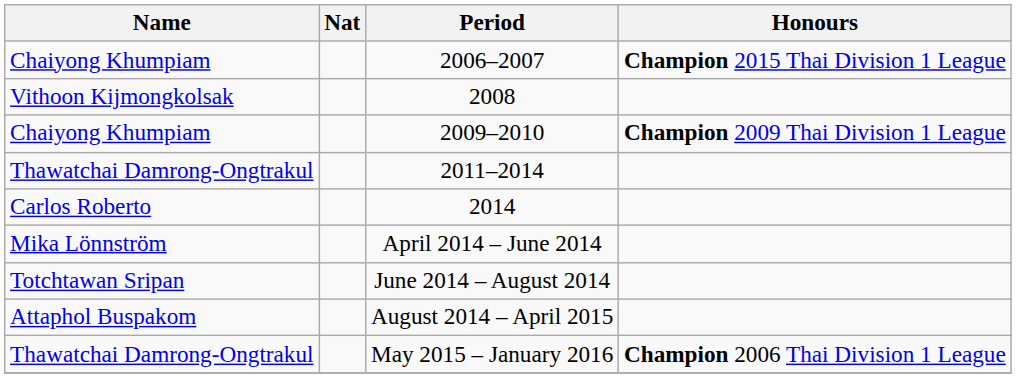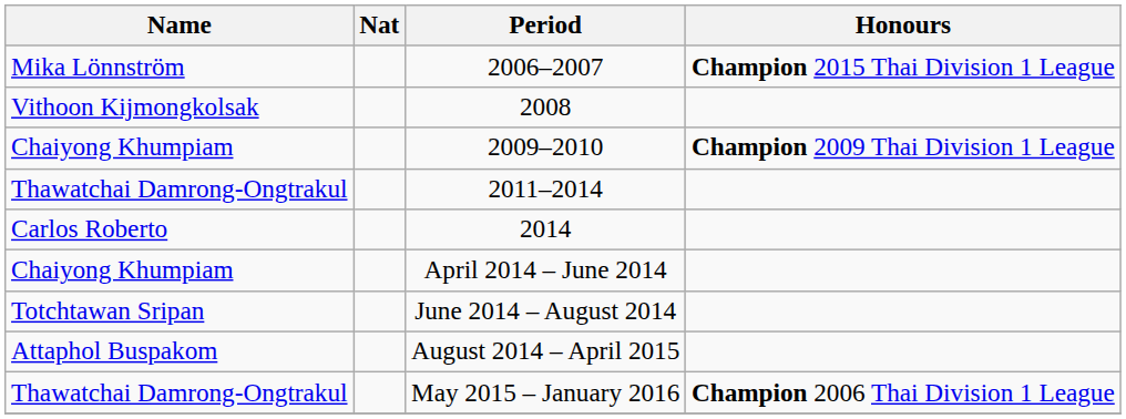 <table class="wikitable">
 <tr>
 <th>Name</th>
 <th>Nat</th>
 <th>Period</th>
 <th>Honours</th>
 </tr>
 <tr>
-<td><a href='#'>Chaiyong Khumpiam</a></td>
+<td><a href='#'>Mika Lönnström</a></td>
 <td align="center"></td>
 <td align="center">2006–2007</td>
 <td><strong>Champion</strong> <a href='#'>2015 Thai Division 1 League</a></td>
 </tr>
 <tr>
 <td><a href='#'>Vithoon Kijmongkolsak</a></td>
 <td align="center"></td>
 <td align="center">2008</td>
 <td></td>
 </tr>
 <tr>
 <td><a href='#'>Chaiyong Khumpiam</a></td>
 <td align="center"></td>
 <td align="center">2009–2010</td>
 <td><strong>Champion</strong> <a href='#'>2009 Thai Division 1 League</a></td>
 </tr>
 <tr>
 <td><a href='#'>Thawatchai Damrong-Ongtrakul</a></td>
 <td align="center"></td>
 <td align="center">2011–2014</td>
 <td></td>
 </tr>
 <tr>
 <td><a href='#'>Carlos Roberto</a></td>
 <td align="center"></td>
 <td align="center">2014</td>
 <td></td>
 </tr>
 <tr>
-<td><a href='#'>Mika Lönnström</a></td>
+<td><a href='#'>Chaiyong Khumpiam</a></td>
 <td align="center"></td>
 <td align="center">April 2014 – June 2014</td>
 <td></td>
 </tr>
 <tr>
 <td><a href='#'>Totchtawan Sripan</a></td>
 <td align="center"></td>
 <td align="center">June 2014 – August 2014</td>
 <td></td>
 </tr>
 <tr>
 <td><a href='#'>Attaphol Buspakom</a></td>
 <td align="center"></td>
 <td align="center">August 2014 – April 2015</td>
 <td></td>
 </tr>
 <tr>
 <td><a href='#'>Thawatchai Damrong-Ongtrakul</a></td>
 <td align="center"></td>
 <td align="center">May 2015 – January 2016</td>
 <td><strong>Champion</strong> 2006 <a href='#'>Thai Division 1 League</a></td>
 </tr>
 <tr>
 </tr>
 </table>
